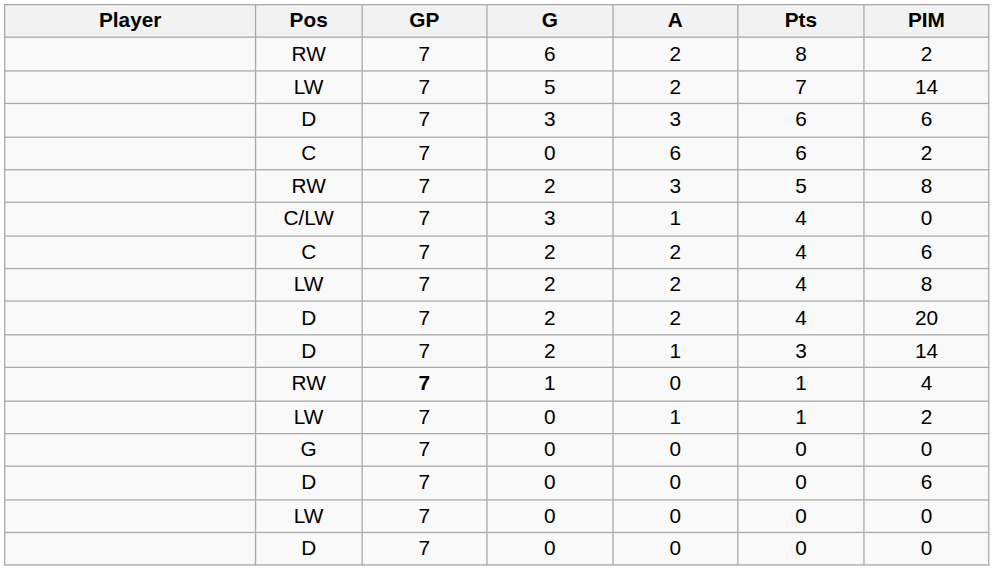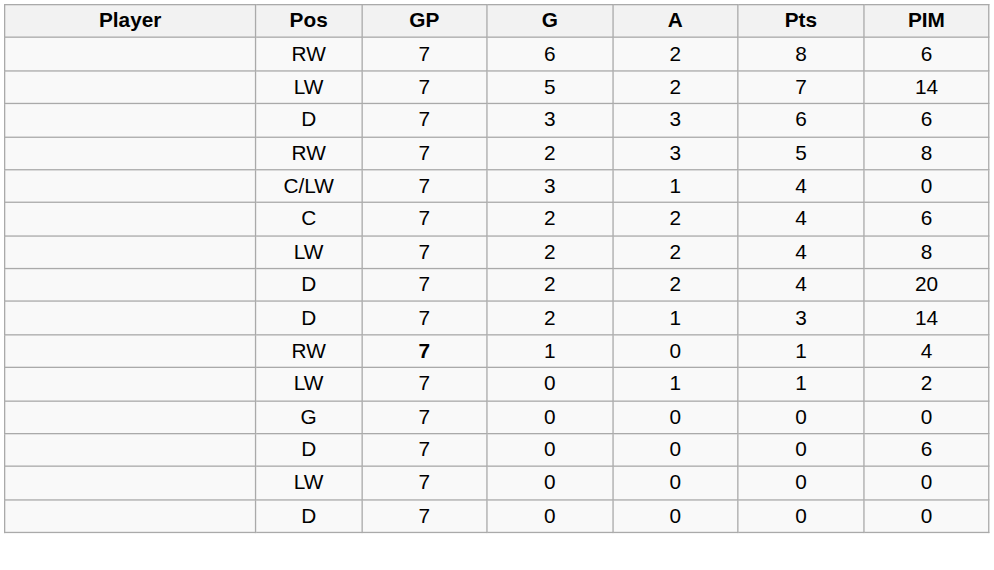 <table class="wikitable sortable" width="60%">
 <tr ALIGN="center">
 <th bgcolor="#DDDDFF" width="10%">Player</th>
 <th bgcolor="#DDDDFF" width="3%" title="Position">Pos</th>
 <th bgcolor="#DDDDFF" width="5%" title="Games played">GP</th>
 <th bgcolor="#DDDDFF" width="5%" title="Goals">G</th>
 <th bgcolor="#DDDDFF" width="5%" title="Assists">A</th>
 <th bgcolor="#DDDDFF" width="5%" title="Points">Pts</th>
 <th bgcolor="#DDDDFF" width="5%" title="Penalties in Minutes">PIM</th>
 </tr>
 <tr align="center">
 <td align="right"></td>
 <td>RW</td>
 <td>7</td>
 <td>6</td>
 <td>2</td>
 <td>8</td>
-<td>2</td>
+<td>6</td>
 </tr>
 <tr align="center">
 <td align="right"></td>
 <td>LW</td>
 <td>7</td>
 <td>5</td>
 <td>2</td>
 <td>7</td>
 <td>14</td>
 </tr>
 <tr align="center">
 <td align="right"></td>
 <td>D</td>
 <td>7</td>
 <td>3</td>
 <td>3</td>
 <td>6</td>
 <td>6</td>
-</tr>
-<tr align="center">
-<td align="right"></td>
-<td>C</td>
-<td>7</td>
-<td>0</td>
-<td>6</td>
-<td>6</td>
-<td>2</td>
 </tr>
 <tr align="center">
 <td align="right"></td>
 <td>RW</td>
 <td>7</td>
 <td>2</td>
 <td>3</td>
 <td>5</td>
 <td>8</td>
 </tr>
 <tr align="center">
 <td align="right"></td>
 <td>C/LW</td>
 <td>7</td>
 <td>3</td>
 <td>1</td>
 <td>4</td>
 <td>0</td>
 </tr>
 <tr align="center">
 <td align="right"></td>
 <td>C</td>
 <td>7</td>
 <td>2</td>
 <td>2</td>
 <td>4</td>
 <td>6</td>
 </tr>
 <tr align="center">
 <td align="right"></td>
 <td>LW</td>
 <td>7</td>
 <td>2</td>
 <td>2</td>
 <td>4</td>
 <td>8</td>
 </tr>
 <tr align="center">
 <td align="right"></td>
 <td>D</td>
 <td>7</td>
 <td>2</td>
 <td>2</td>
 <td>4</td>
 <td>20</td>
 </tr>
 <tr align="center">
 <td align="right"></td>
 <td>D</td>
 <td>7</td>
 <td>2</td>
 <td>1</td>
 <td>3</td>
 <td>14</td>
 </tr>
 <tr align="center">
 <td align="right"></td>
 <td>RW</td>
 <td><strong>7</strong></td>
 <td>1</td>
 <td>0</td>
 <td>1</td>
 <td>4</td>
 </tr>
 <tr align="center">
 <td align="right"></td>
 <td>LW</td>
 <td>7</td>
 <td>0</td>
 <td>1</td>
 <td>1</td>
 <td>2</td>
 </tr>
 <tr align="center">
 <td align="right"></td>
 <td>G</td>
 <td>7</td>
 <td>0</td>
 <td>0</td>
 <td>0</td>
 <td>0</td>
 </tr>
 <tr align="center">
 <td align="right"></td>
 <td>D</td>
 <td>7</td>
 <td>0</td>
 <td>0</td>
 <td>0</td>
 <td>6</td>
 </tr>
 <tr align="center">
 <td align="right"></td>
 <td>LW</td>
 <td>7</td>
 <td>0</td>
 <td>0</td>
 <td>0</td>
 <td>0</td>
 </tr>
 <tr align="center">
 <td align="right"></td>
 <td>D</td>
 <td>7</td>
 <td>0</td>
 <td>0</td>
 <td>0</td>
 <td>0</td>
 </tr>
 </table>
